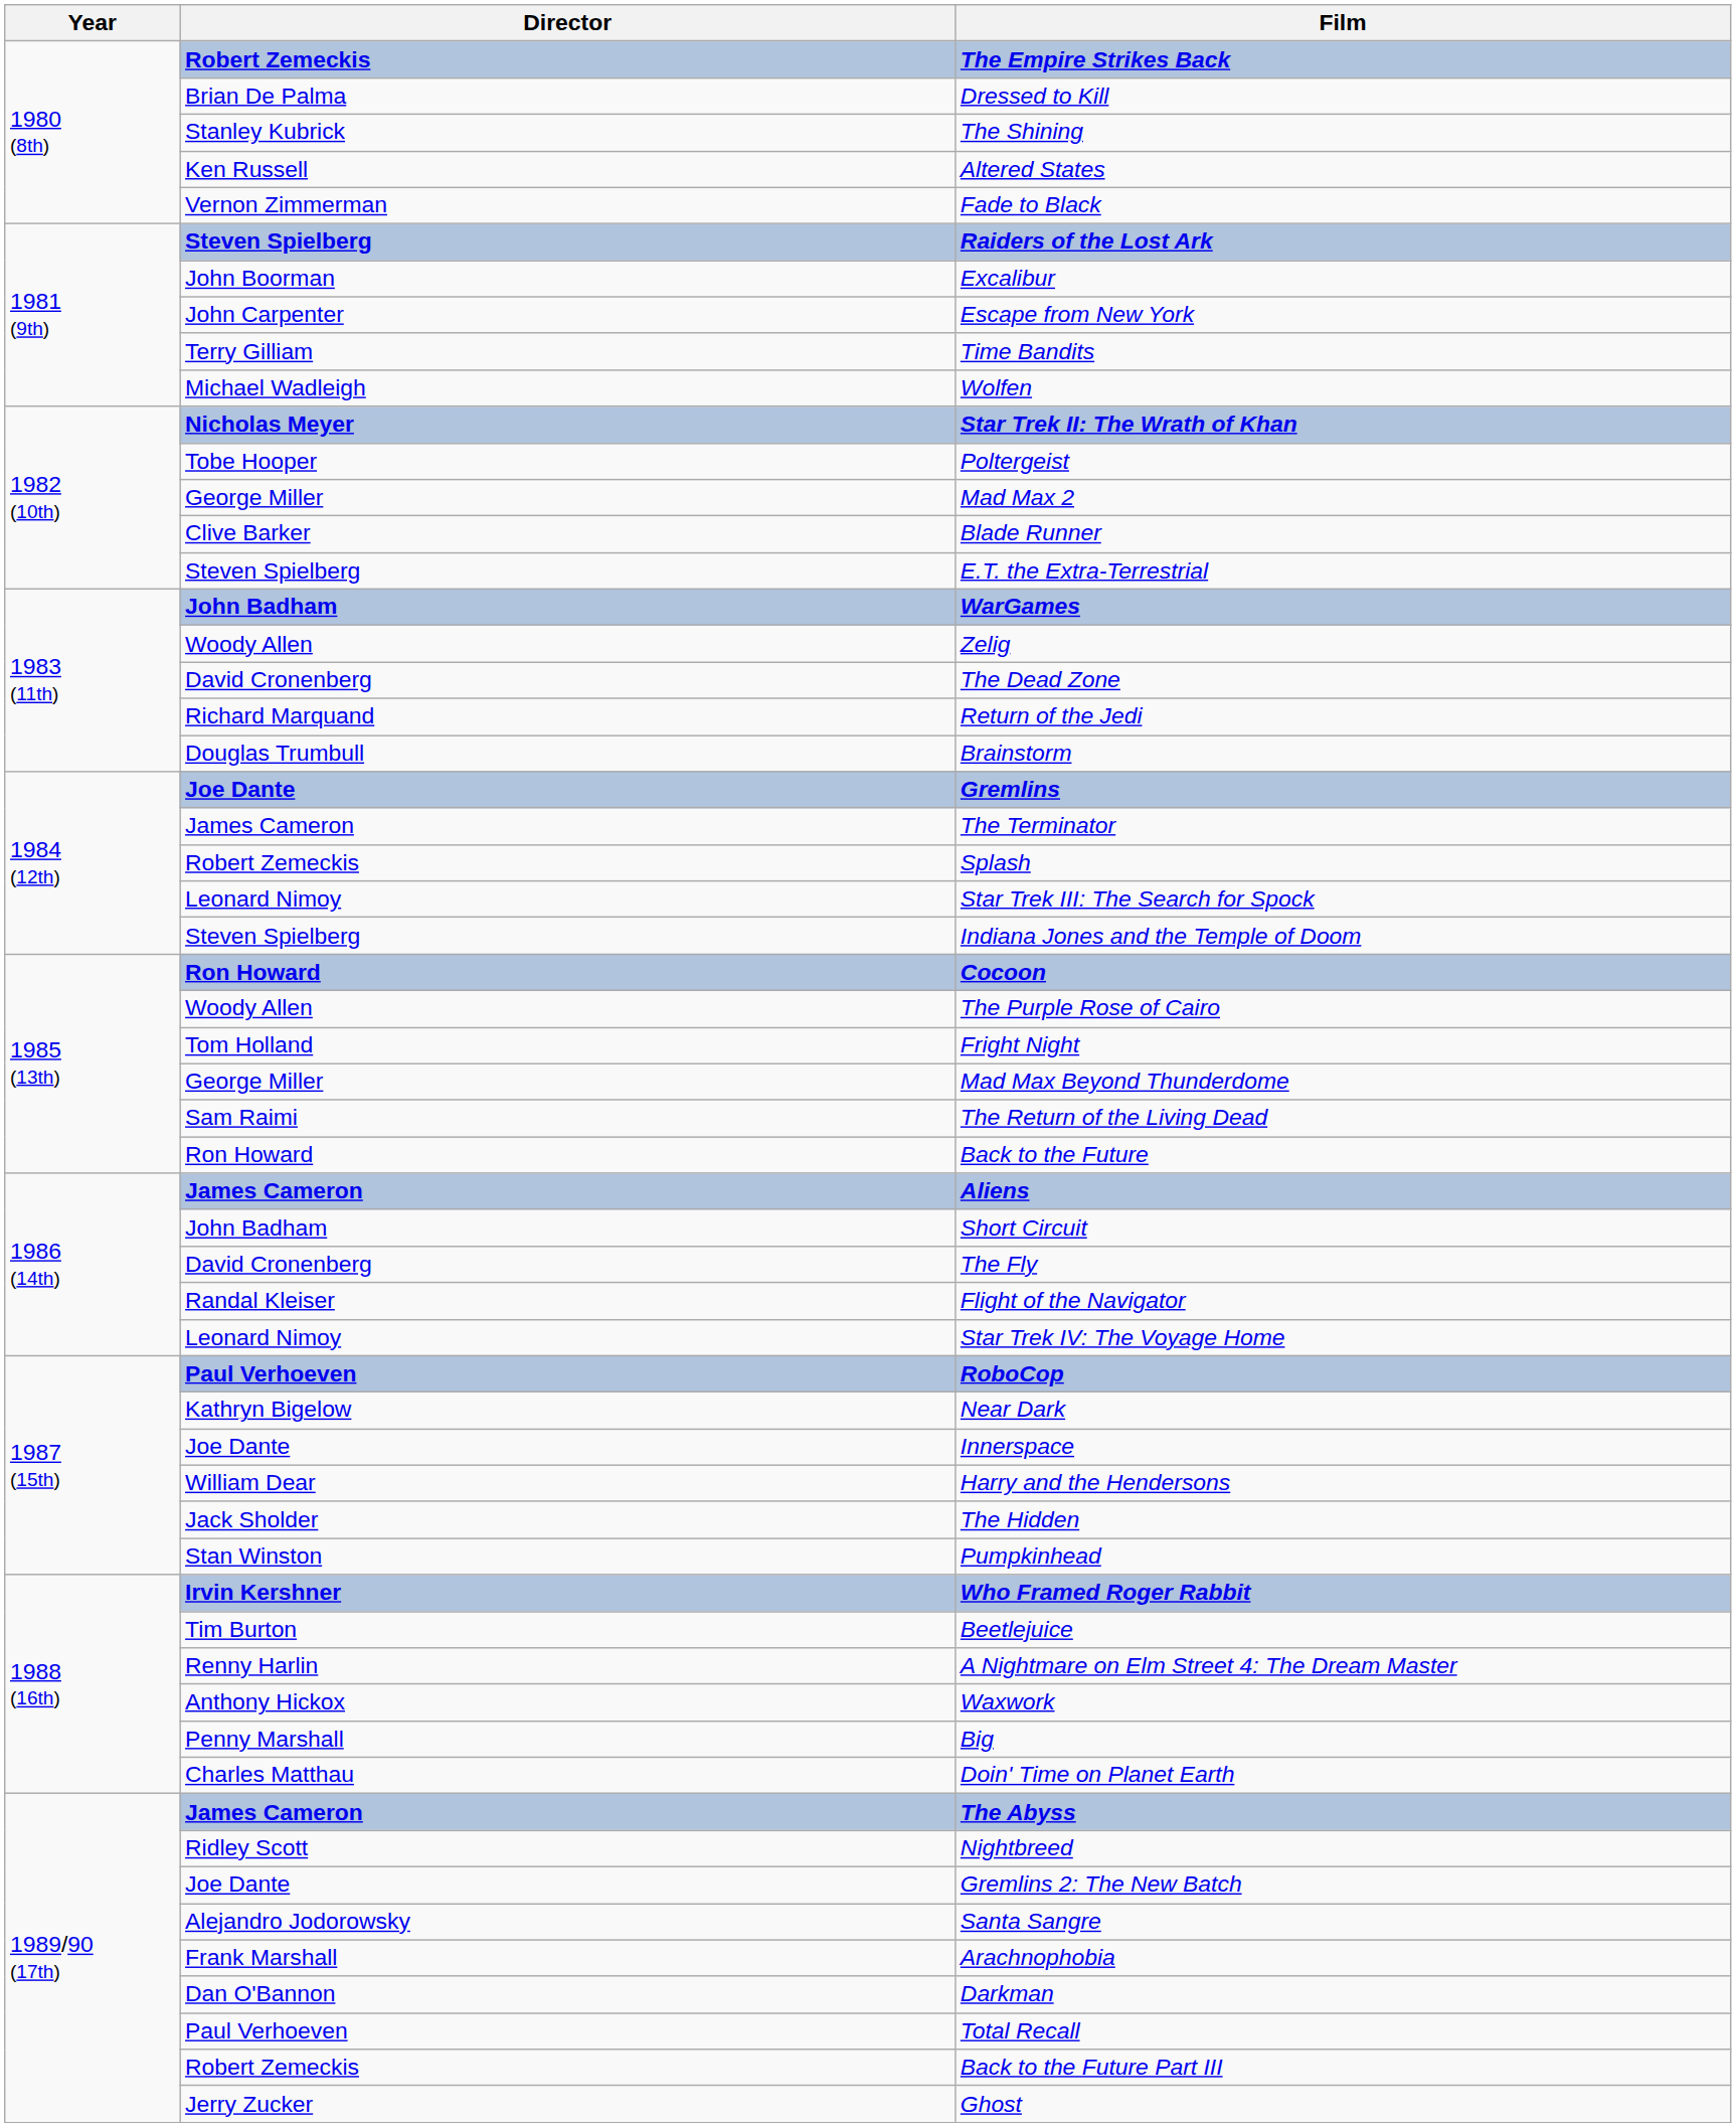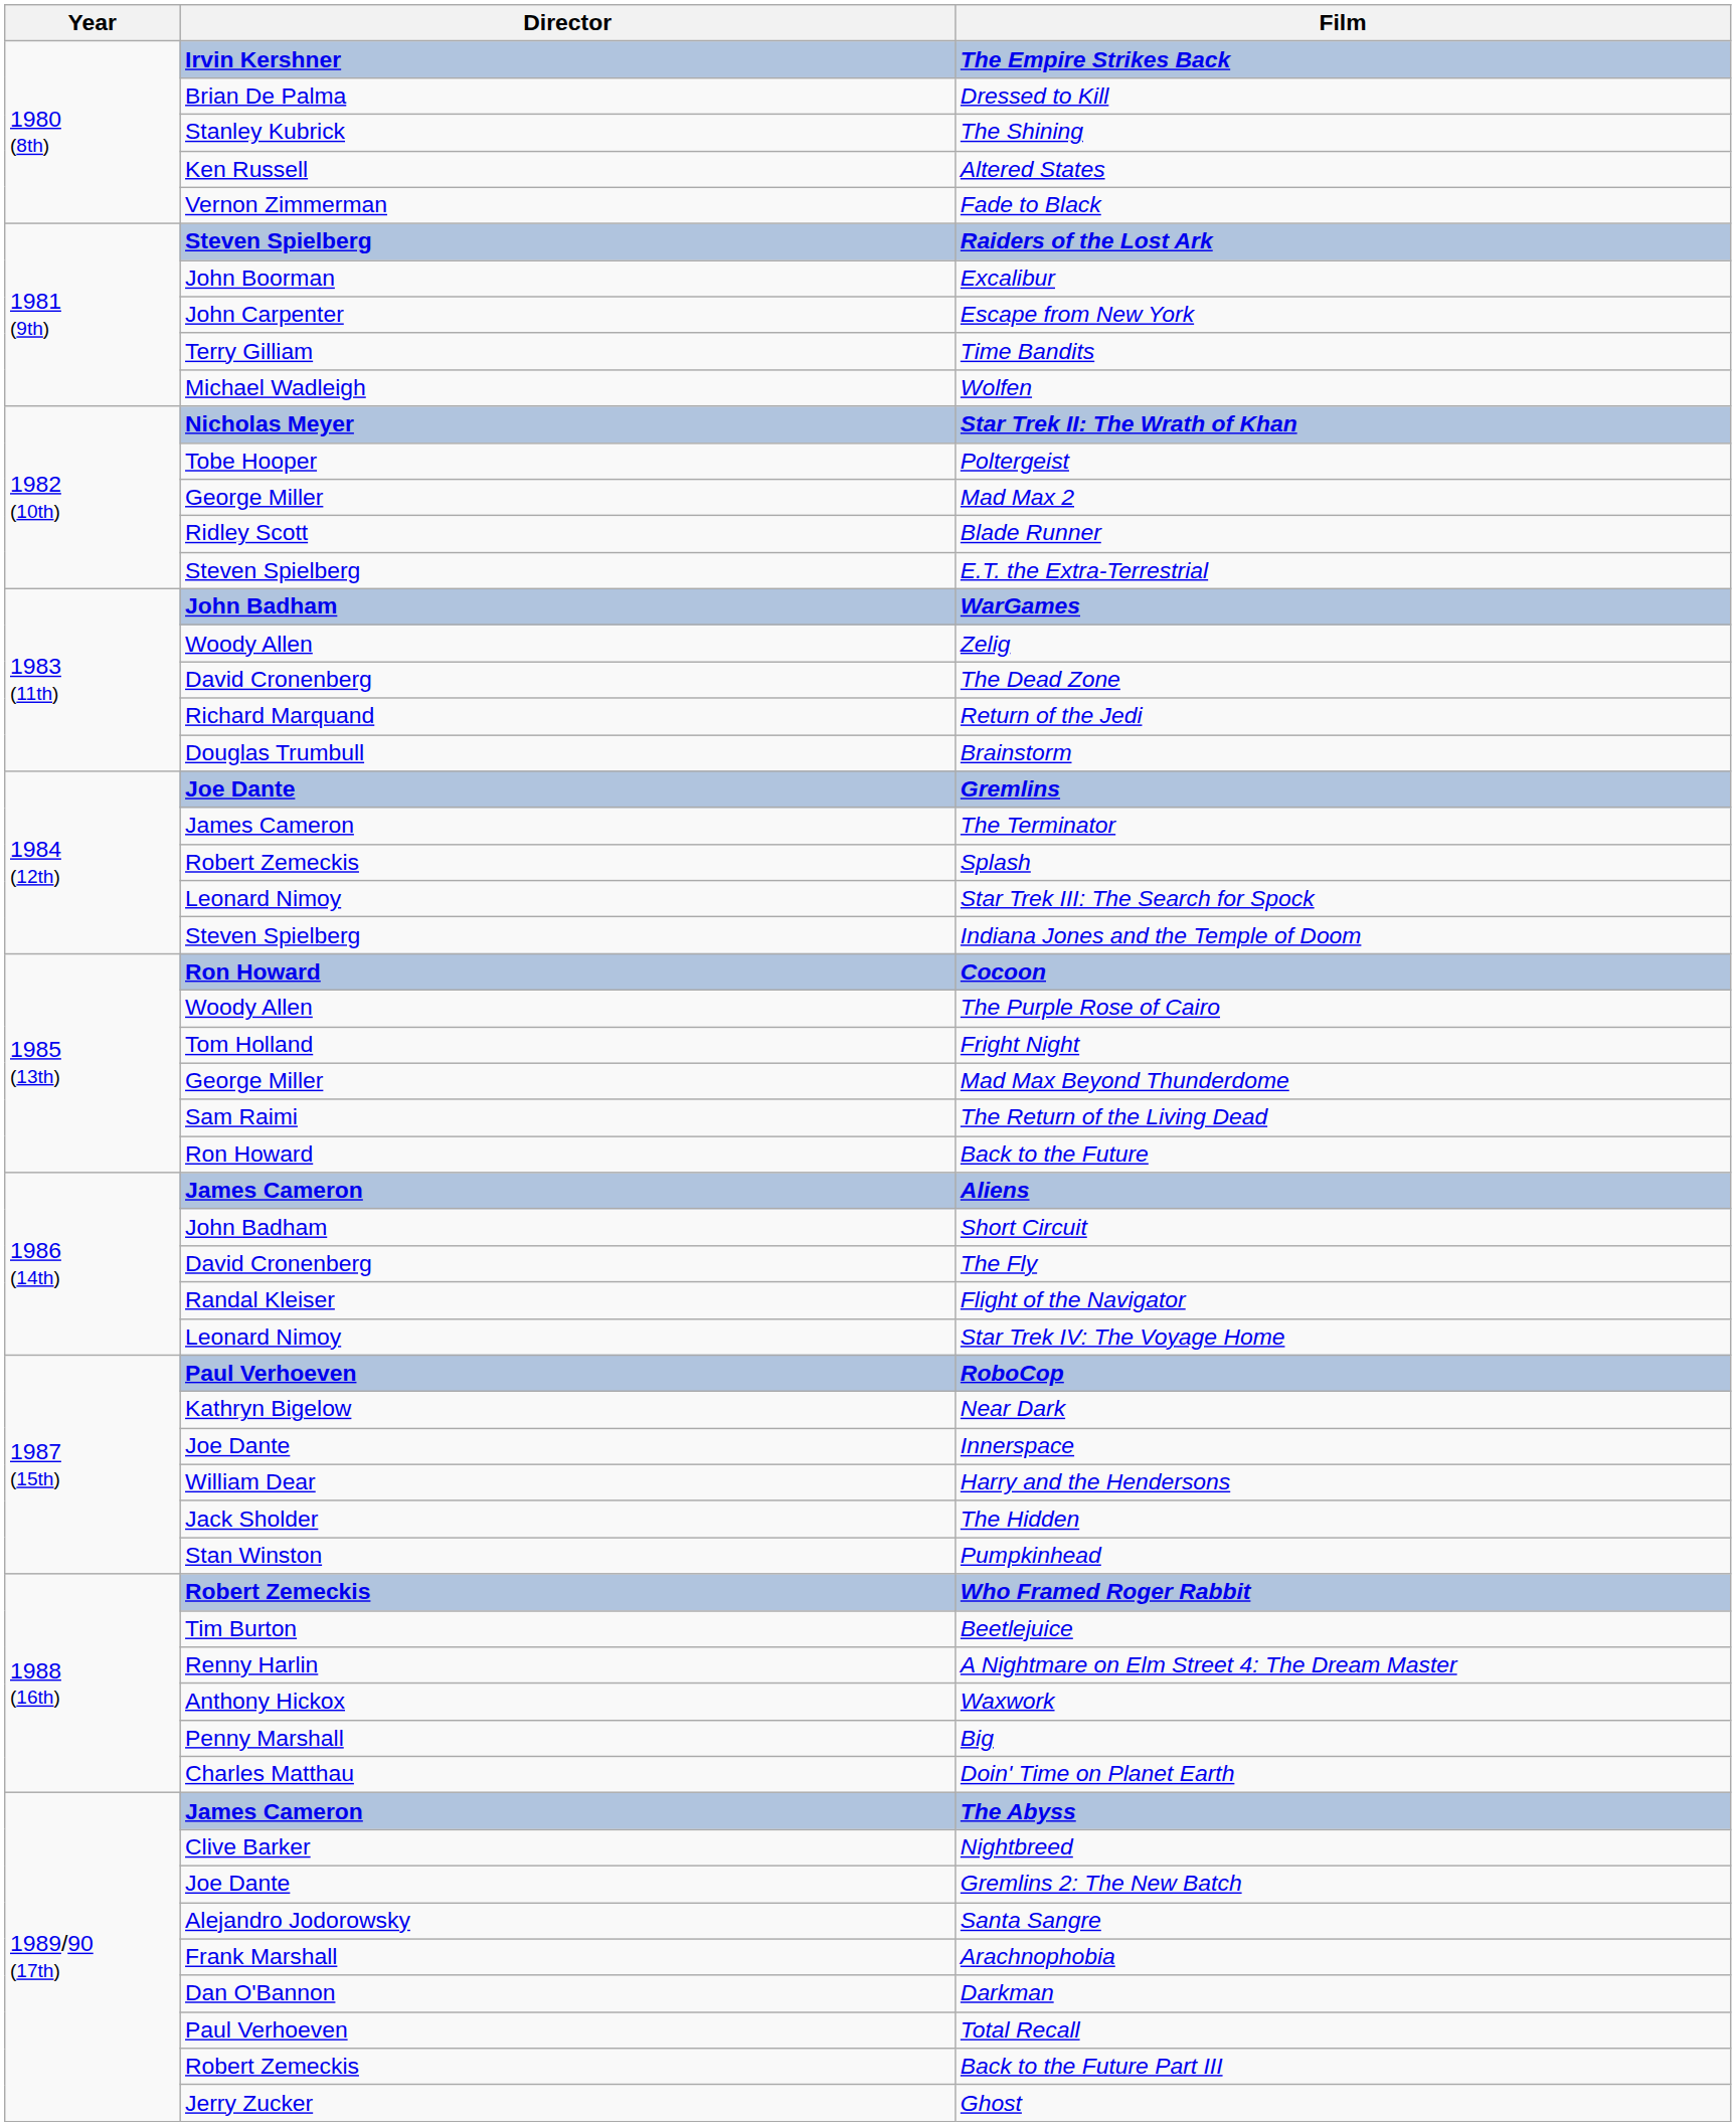 <table class="wikitable" width="95%" align="center">
 <tr>
 <th width=7%>Year</th>
 <th width=31%>Director</th>
 <th width=31%>Film</th>
 </tr>
 <tr>
 <td rowspan=5><a href='#'>1980</a><br><small>(<a href='#'>8th</a>)</small></td>
-<td style="background:#B0C4DE;"><strong><a href='#'>Robert Zemeckis</a></strong></td>
+<td style="background:#B0C4DE;"><strong><a href='#'>Irvin Kershner</a></strong></td>
 <td style="background:#B0C4DE;"><strong><em><a href='#'>The Empire Strikes Back</a></em></strong></td>
 </tr>
 <tr>
 <td><a href='#'>Brian De Palma</a></td>
 <td><em><a href='#'>Dressed to Kill</a></em></td>
 </tr>
 <tr>
 <td><a href='#'>Stanley Kubrick</a></td>
 <td><em><a href='#'>The Shining</a></em></td>
 </tr>
 <tr>
 <td><a href='#'>Ken Russell</a></td>
 <td><em><a href='#'>Altered States</a></em></td>
 </tr>
 <tr>
 <td><a href='#'>Vernon Zimmerman</a></td>
 <td><em><a href='#'>Fade to Black</a></em></td>
 </tr>
 <tr>
 <td rowspan=5><a href='#'>1981</a><br><small>(<a href='#'>9th</a>)</small></td>
 <td style="background:#B0C4DE;"><strong><a href='#'>Steven Spielberg</a></strong></td>
 <td style="background:#B0C4DE;"><strong><em><a href='#'>Raiders of the Lost Ark</a></em></strong></td>
 </tr>
 <tr>
 <td><a href='#'>John Boorman</a></td>
 <td><em><a href='#'>Excalibur</a></em></td>
 </tr>
 <tr>
 <td><a href='#'>John Carpenter</a></td>
 <td><em><a href='#'>Escape from New York</a></em></td>
 </tr>
 <tr>
 <td><a href='#'>Terry Gilliam</a></td>
 <td><em><a href='#'>Time Bandits</a></em></td>
 </tr>
 <tr>
 <td><a href='#'>Michael Wadleigh</a></td>
 <td><em><a href='#'>Wolfen</a></em></td>
 </tr>
 <tr>
 <td rowspan=5><a href='#'>1982</a><br><small>(<a href='#'>10th</a>)</small></td>
 <td style="background:#B0C4DE;"><strong><a href='#'>Nicholas Meyer</a></strong></td>
 <td style="background:#B0C4DE;"><strong><em><a href='#'>Star Trek II: The Wrath of Khan</a></em></strong></td>
 </tr>
 <tr>
 <td><a href='#'>Tobe Hooper</a></td>
 <td><em><a href='#'>Poltergeist</a></em></td>
 </tr>
 <tr>
 <td><a href='#'>George Miller</a></td>
 <td><em><a href='#'>Mad Max 2</a></em></td>
 </tr>
 <tr>
-<td><a href='#'>Clive Barker</a></td>
+<td><a href='#'>Ridley Scott</a></td>
 <td><em><a href='#'>Blade Runner</a></em></td>
 </tr>
 <tr>
 <td><a href='#'>Steven Spielberg</a></td>
 <td><em><a href='#'>E.T. the Extra-Terrestrial</a></em></td>
 </tr>
 <tr>
 <td rowspan=5><a href='#'>1983</a><br><small>(<a href='#'>11th</a>)</small></td>
 <td style="background:#B0C4DE;"><strong><a href='#'>John Badham</a></strong></td>
 <td style="background:#B0C4DE;"><strong><em><a href='#'>WarGames</a></em></strong></td>
 </tr>
 <tr>
 <td><a href='#'>Woody Allen</a></td>
 <td><em><a href='#'>Zelig</a></em></td>
 </tr>
 <tr>
 <td><a href='#'>David Cronenberg</a></td>
 <td><em><a href='#'>The Dead Zone</a></em></td>
 </tr>
 <tr>
 <td><a href='#'>Richard Marquand</a></td>
 <td><em><a href='#'>Return of the Jedi</a></em></td>
 </tr>
 <tr>
 <td><a href='#'>Douglas Trumbull</a></td>
 <td><em><a href='#'>Brainstorm</a></em></td>
 </tr>
 <tr>
 <td rowspan=5><a href='#'>1984</a><br><small>(<a href='#'>12th</a>)</small></td>
 <td style="background:#B0C4DE;"><strong><a href='#'>Joe Dante</a></strong></td>
 <td style="background:#B0C4DE;"><strong><em><a href='#'>Gremlins</a></em></strong></td>
 </tr>
 <tr>
 <td><a href='#'>James Cameron</a></td>
 <td><em><a href='#'>The Terminator</a></em></td>
 </tr>
 <tr>
 <td><a href='#'>Robert Zemeckis</a></td>
 <td><em><a href='#'>Splash</a></em></td>
 </tr>
 <tr>
 <td><a href='#'>Leonard Nimoy</a></td>
 <td><em><a href='#'>Star Trek III: The Search for Spock</a></em></td>
 </tr>
 <tr>
 <td><a href='#'>Steven Spielberg</a></td>
 <td><em><a href='#'>Indiana Jones and the Temple of Doom</a></em></td>
 </tr>
 <tr>
 <td rowspan=6><a href='#'>1985</a> <br><small>(<a href='#'>13th</a>)</small></td>
 <td style="background:#B0C4DE;"><strong><a href='#'>Ron Howard</a></strong></td>
 <td style="background:#B0C4DE;"><strong><em><a href='#'>Cocoon</a></em></strong></td>
 </tr>
 <tr>
 <td><a href='#'>Woody Allen</a></td>
 <td><em><a href='#'>The Purple Rose of Cairo</a></em></td>
 </tr>
 <tr>
 <td><a href='#'>Tom Holland</a></td>
 <td><em><a href='#'>Fright Night</a></em></td>
 </tr>
 <tr>
 <td><a href='#'>George Miller</a></td>
 <td><em><a href='#'>Mad Max Beyond Thunderdome</a></em></td>
 </tr>
 <tr>
 <td><a href='#'>Sam Raimi</a></td>
 <td><em><a href='#'>The Return of the Living Dead</a></em></td>
 </tr>
 <tr>
 <td><a href='#'>Ron Howard</a></td>
 <td><em><a href='#'>Back to the Future</a></em></td>
 </tr>
 <tr>
 <td rowspan=5><a href='#'>1986</a><br><small>(<a href='#'>14th</a>)</small></td>
 <td style="background:#B0C4DE;"><strong><a href='#'>James Cameron</a></strong></td>
 <td style="background:#B0C4DE;"><strong><em><a href='#'>Aliens</a></em></strong></td>
 </tr>
 <tr>
 <td><a href='#'>John Badham</a></td>
 <td><em><a href='#'>Short Circuit</a></em></td>
 </tr>
 <tr>
 <td><a href='#'>David Cronenberg</a></td>
 <td><em><a href='#'>The Fly</a></em></td>
 </tr>
 <tr>
 <td><a href='#'>Randal Kleiser</a></td>
 <td><em><a href='#'>Flight of the Navigator</a></em></td>
 </tr>
 <tr>
 <td><a href='#'>Leonard Nimoy</a></td>
 <td><em><a href='#'>Star Trek IV: The Voyage Home</a></em></td>
 </tr>
 <tr>
 <td rowspan=6><a href='#'>1987</a><br><small>(<a href='#'>15th</a>)</small></td>
 <td style="background:#B0C4DE;"><strong><a href='#'>Paul Verhoeven</a></strong></td>
 <td style="background:#B0C4DE;"><strong><em><a href='#'>RoboCop</a></em></strong></td>
 </tr>
 <tr>
 <td><a href='#'>Kathryn Bigelow</a></td>
 <td><em><a href='#'>Near Dark</a></em></td>
 </tr>
 <tr>
 <td><a href='#'>Joe Dante</a></td>
 <td><em><a href='#'>Innerspace</a></em></td>
 </tr>
 <tr>
 <td><a href='#'>William Dear</a></td>
 <td><em><a href='#'>Harry and the Hendersons</a></em></td>
 </tr>
 <tr>
 <td><a href='#'>Jack Sholder</a></td>
 <td><em><a href='#'>The Hidden</a></em></td>
 </tr>
 <tr>
 <td><a href='#'>Stan Winston</a></td>
 <td><em><a href='#'>Pumpkinhead</a></em></td>
 </tr>
 <tr>
 <td rowspan=6><a href='#'>1988</a><br><small>(<a href='#'>16th</a>)</small></td>
-<td style="background:#B0C4DE;"><strong><a href='#'>Irvin Kershner</a></strong></td>
+<td style="background:#B0C4DE;"><strong><a href='#'>Robert Zemeckis</a></strong></td>
 <td style="background:#B0C4DE;"><strong><em><a href='#'>Who Framed Roger Rabbit</a></em></strong></td>
 </tr>
 <tr>
 <td><a href='#'>Tim Burton</a></td>
 <td><em><a href='#'>Beetlejuice</a></em></td>
 </tr>
 <tr>
 <td><a href='#'>Renny Harlin</a></td>
 <td><em><a href='#'>A Nightmare on Elm Street 4: The Dream Master</a></em></td>
 </tr>
 <tr>
 <td><a href='#'>Anthony Hickox</a></td>
 <td><em><a href='#'>Waxwork</a></em></td>
 </tr>
 <tr>
 <td><a href='#'>Penny Marshall</a></td>
 <td><em><a href='#'>Big</a></em></td>
 </tr>
 <tr>
 <td><a href='#'>Charles Matthau</a></td>
 <td><em><a href='#'>Doin' Time on Planet Earth</a></em></td>
 </tr>
 <tr>
 <td rowspan=9><a href='#'>1989</a>/<a href='#'>90</a><br><small>(<a href='#'>17th</a>)</small></td>
 <td style="background:#B0C4DE;"><strong><a href='#'>James Cameron</a></strong></td>
 <td style="background:#B0C4DE;"><strong><em><a href='#'>The Abyss</a></em></strong></td>
 </tr>
 <tr>
-<td><a href='#'>Ridley Scott</a></td>
+<td><a href='#'>Clive Barker</a></td>
 <td><em><a href='#'>Nightbreed</a></em></td>
 </tr>
 <tr>
 <td><a href='#'>Joe Dante</a></td>
 <td><em><a href='#'>Gremlins 2: The New Batch</a></em></td>
 </tr>
 <tr>
 <td><a href='#'>Alejandro Jodorowsky</a></td>
 <td><em><a href='#'>Santa Sangre</a></em></td>
 </tr>
 <tr>
 <td><a href='#'>Frank Marshall</a></td>
 <td><em><a href='#'>Arachnophobia</a></em></td>
 </tr>
 <tr>
 <td><a href='#'>Dan O'Bannon</a></td>
 <td><em><a href='#'>Darkman</a></em></td>
 </tr>
 <tr>
 <td><a href='#'>Paul Verhoeven</a></td>
 <td><em><a href='#'>Total Recall</a></em></td>
 </tr>
 <tr>
 <td><a href='#'>Robert Zemeckis</a></td>
 <td><em><a href='#'>Back to the Future Part III</a></em></td>
 </tr>
 <tr>
 <td><a href='#'>Jerry Zucker</a></td>
 <td><em><a href='#'>Ghost</a></em></td>
 </tr>
 </table>
